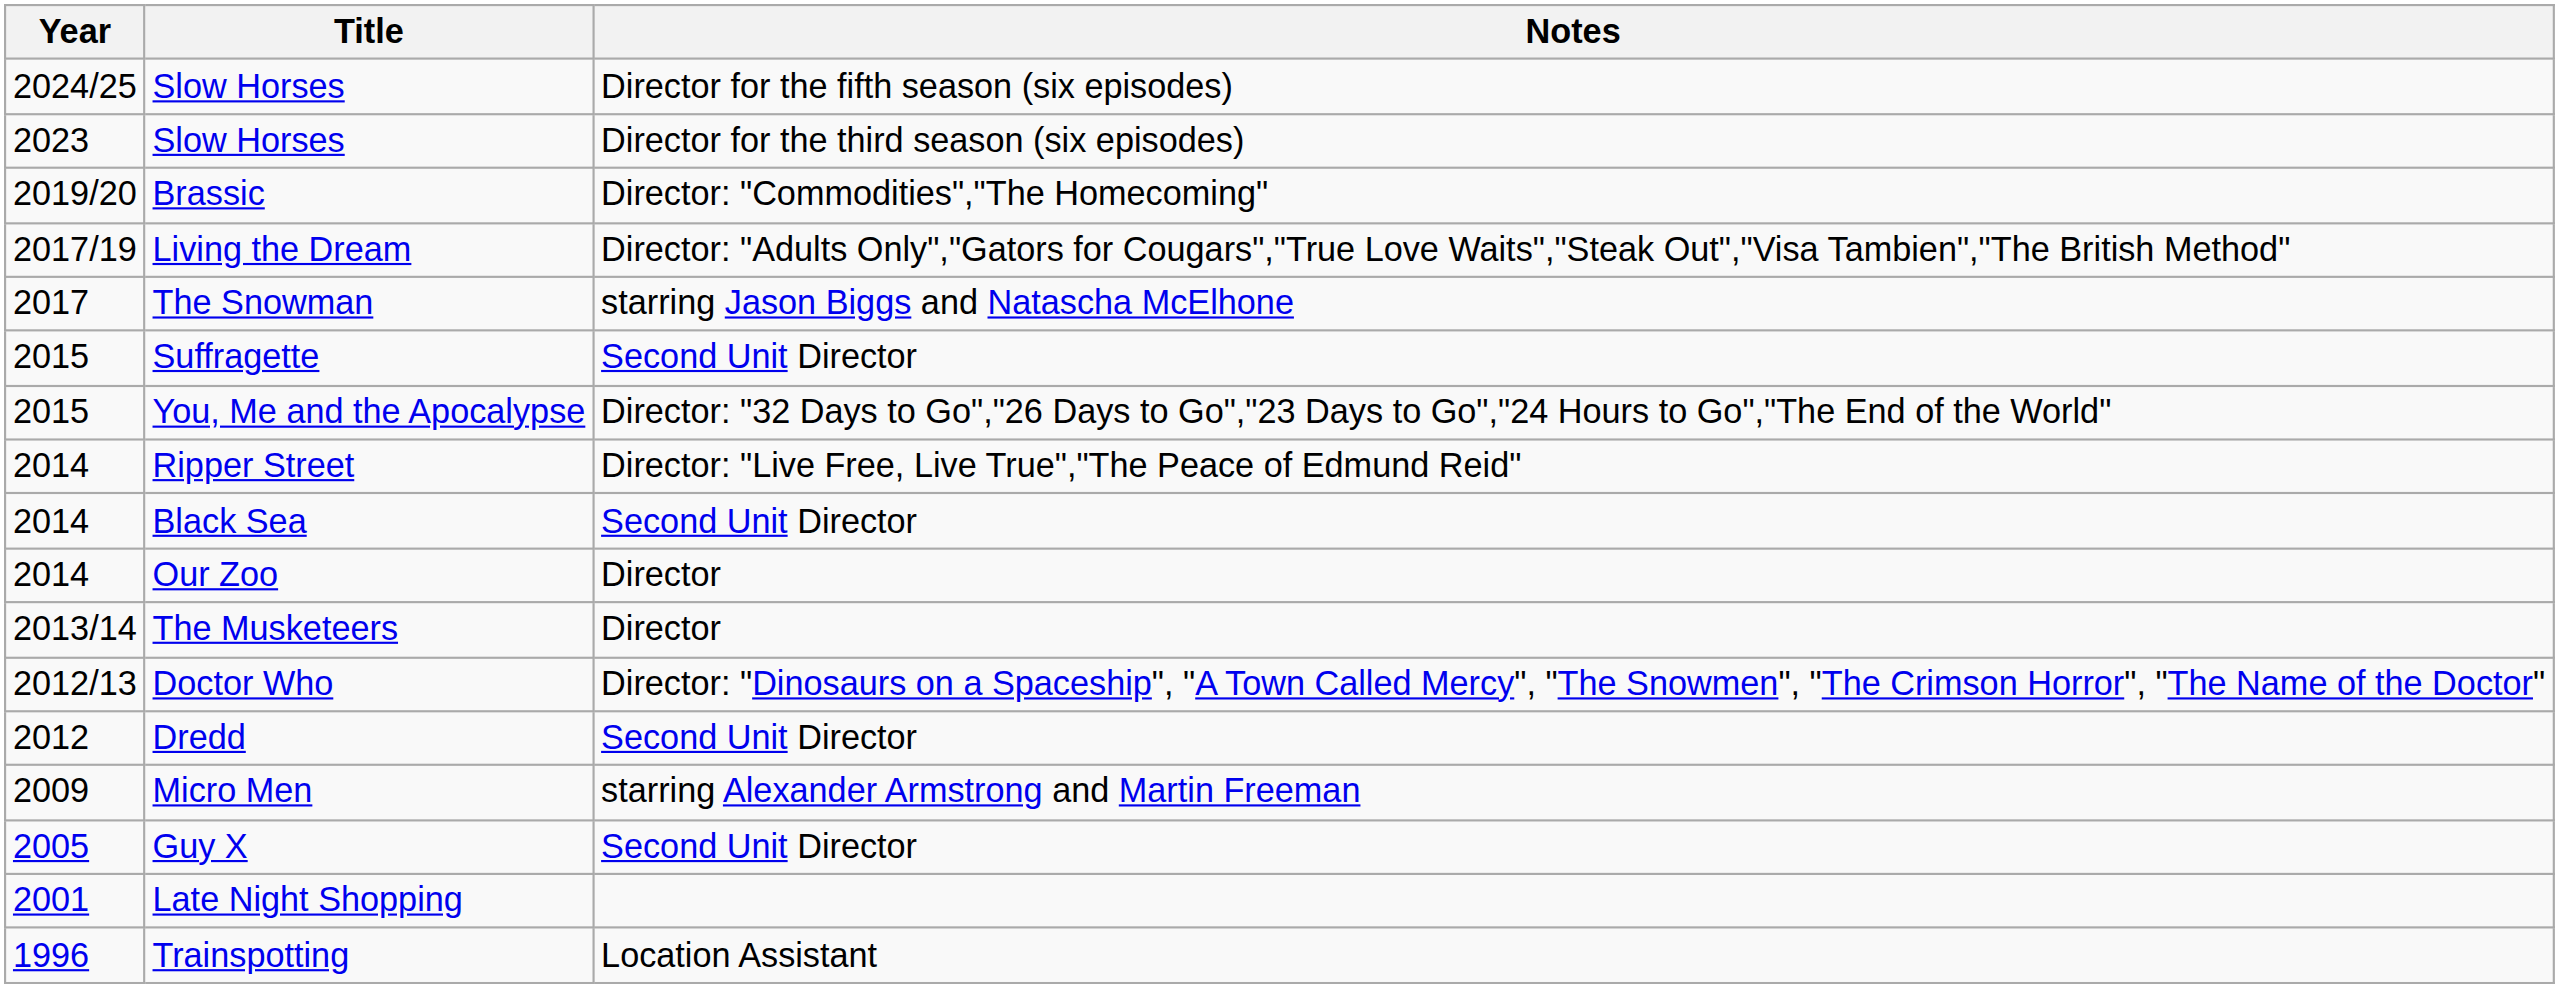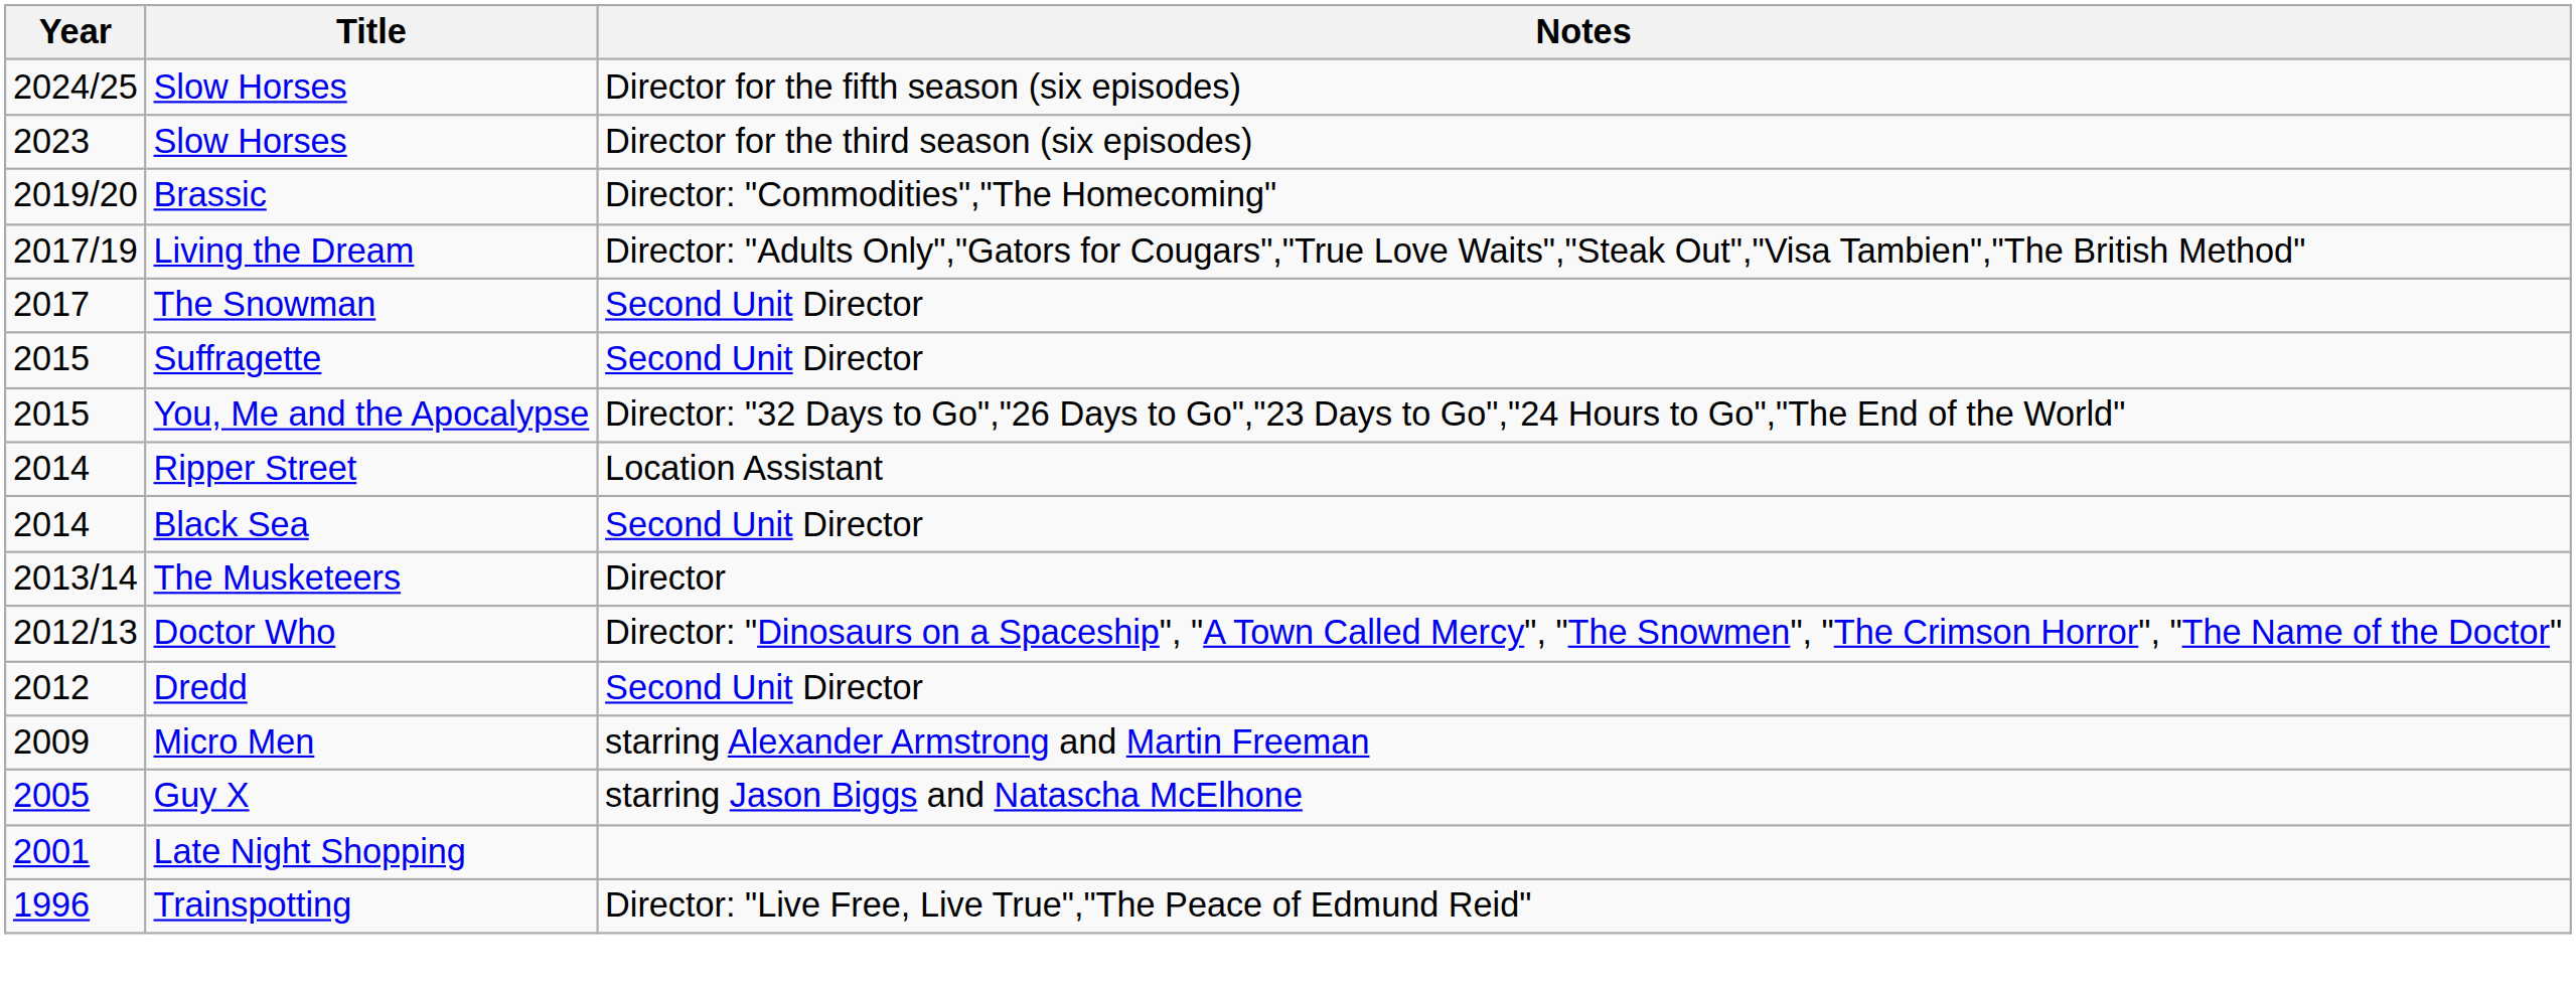 <table class="wikitable sortable">
 <tr>
 <th>Year</th>
 <th>Title</th>
 <th class="unsortable">Notes</th>
 </tr>
 <tr>
 <td>2024/25</td>
 <td><a href='#'>Slow Horses</a></td>
 <td>Director for the fifth season (six episodes)</td>
 </tr>
 <tr>
 <td>2023</td>
 <td><a href='#'>Slow Horses</a></td>
 <td>Director for the third season (six episodes)</td>
 </tr>
 <tr>
 <td>2019/20</td>
 <td><a href='#'>Brassic</a></td>
 <td>Director: "Commodities","The Homecoming"</td>
 </tr>
 <tr>
 <td>2017/19</td>
 <td><a href='#'>Living the Dream</a></td>
 <td>Director: "Adults Only","Gators for Cougars","True Love Waits","Steak Out","Visa Tambien","The British Method"</td>
 </tr>
 <tr>
 <td>2017</td>
 <td><a href='#'>The Snowman</a></td>
-<td>starring <a href='#'>Jason Biggs</a> and <a href='#'>Natascha McElhone</a></td>
+<td><a href='#'>Second Unit</a> Director</td>
 </tr>
 <tr>
 <td>2015</td>
 <td><a href='#'>Suffragette</a></td>
 <td><a href='#'>Second Unit</a> Director</td>
 </tr>
 <tr>
 <td>2015</td>
 <td><a href='#'>You, Me and the Apocalypse</a></td>
 <td>Director: "32 Days to Go","26 Days to Go","23 Days to Go","24 Hours to Go","The End of the World"</td>
 </tr>
 <tr>
 <td>2014</td>
 <td><a href='#'>Ripper Street</a></td>
-<td>Director: "Live Free, Live True","The Peace of Edmund Reid"</td>
+<td>Location Assistant</td>
 </tr>
 <tr>
 <td>2014</td>
 <td><a href='#'>Black Sea</a></td>
 <td><a href='#'>Second Unit</a> Director</td>
-</tr>
-<tr>
-<td>2014</td>
-<td><a href='#'>Our Zoo</a></td>
-<td>Director</td>
 </tr>
 <tr>
 <td>2013/14</td>
 <td><a href='#'>The Musketeers</a></td>
 <td>Director</td>
 </tr>
 <tr>
 <td>2012/13</td>
 <td><a href='#'>Doctor Who</a></td>
 <td>Director: "<a href='#'>Dinosaurs on a Spaceship</a>", "<a href='#'>A Town Called Mercy</a>", "<a href='#'>The Snowmen</a>", "<a href='#'>The Crimson Horror</a>", "<a href='#'>The Name of the Doctor</a>"</td>
 </tr>
 <tr>
 <td>2012</td>
 <td><a href='#'>Dredd</a></td>
 <td><a href='#'>Second Unit</a> Director</td>
 </tr>
 <tr>
 <td>2009</td>
 <td><a href='#'>Micro Men</a></td>
 <td>starring <a href='#'>Alexander Armstrong</a> and <a href='#'>Martin Freeman</a></td>
 </tr>
 <tr>
 <td><a href='#'>2005</a></td>
 <td><a href='#'>Guy X</a></td>
-<td><a href='#'>Second Unit</a> Director</td>
+<td>starring <a href='#'>Jason Biggs</a> and <a href='#'>Natascha McElhone</a></td>
 </tr>
 <tr>
 <td><a href='#'>2001</a></td>
 <td><a href='#'>Late Night Shopping</a></td>
 <td></td>
 </tr>
 <tr>
 <td><a href='#'>1996</a></td>
 <td><a href='#'>Trainspotting</a></td>
-<td>Location Assistant</td>
+<td>Director: "Live Free, Live True","The Peace of Edmund Reid"</td>
 </tr>
 </table>
